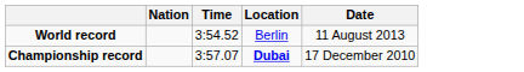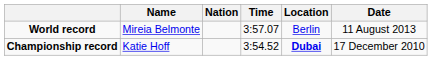 <table class=wikitable style=text-align:center>
 <tr>
 <th></th>
+<th>Name</th>
 <th>Nation</th>
 <th>Time</th>
 <th>Location</th>
 <th>Date</th>
 </tr>
 <tr>
 <td><strong>World record</strong></td>
+<td align=left><a href='#'>Mireia Belmonte</a></td>
 <td align=left></td>
-<td align=left>3:54.52</td>
+<td align=left>3:57.07</td>
 <td><a href='#'>Berlin</a></td>
 <td>11 August 2013</td>
 </tr>
 <tr>
 <td><strong>Championship record</strong></td>
+<td align=left><a href='#'>Katie Hoff</a></td>
 <td align=left></td>
-<td align=left>3:57.07</td>
+<td align=left>3:54.52</td>
 <td><strong><a href='#'>Dubai</a></strong></td>
 <td>17 December 2010</td>
 </tr>
 </table>
